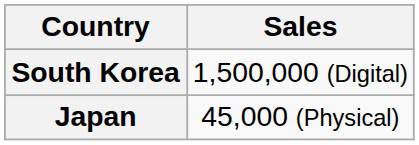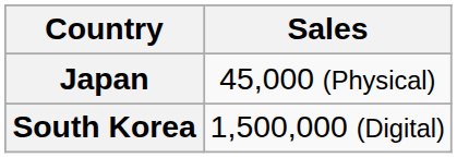 <table class="wikitable plainrowheaders" style="text-align:center">
 <tr>
 <th>Country</th>
 <th>Sales</th>
 </tr>
 <tr>
+<th scope="row">Japan</th>
+<td>45,000 <small>(Physical)</small></td>
+</tr>
+<tr>
 <th scope="row">South Korea</th>
 <td>1,500,000 <small>(Digital)</small></td>
 </tr>
-<tr>
-<th scope="row">Japan</th>
-<td>45,000 <small>(Physical)</small></td>
-</tr>
 </table>
